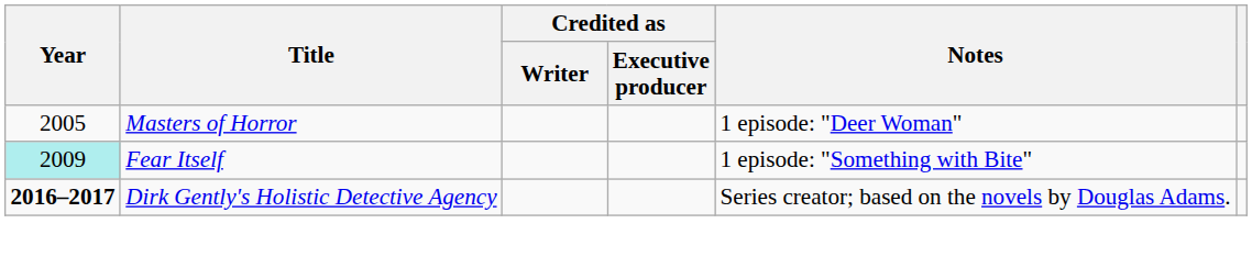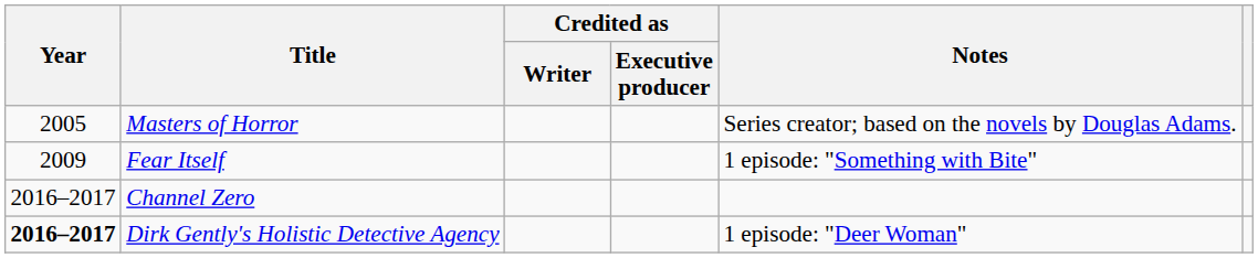 <table class="wikitable" style="text-align:center; margin-right:auto; margin-right:auto">
 <tr>
 <th rowspan="2">Year</th>
 <th rowspan="2">Title</th>
 <th colspan="2">Credited as</th>
 <th rowspan="2">Notes</th>
 <th rowspan="2"></th>
 </tr>
 <tr>
 <th style="width:65px;">Writer</th>
 <th style="width:65px;">Executive producer</th>
 </tr>
 <tr>
 <td>2005</td>
 <td style="text-align:left;"><em><a href='#'>Masters of Horror</a></em></td>
 <td></td>
 <td></td>
-<td style="text-align:left;">1 episode: "<a href='#'>Deer Woman</a>"</td>
+<td style="text-align:left;">Series creator; based on the <a href='#'>novels</a> by <a href='#'>Douglas Adams</a>.</td>
 <td></td>
 </tr>
 <tr>
-<td style="background: paleturquoise;">2009</td>
+<td>2009</td>
 <td style="text-align:left;"><em><a href='#'>Fear Itself</a></em></td>
 <td></td>
 <td></td>
 <td style="text-align:left;">1 episode: "<a href='#'>Something with Bite</a>"</td>
 <td></td>
 </tr>
 <tr>
+<td>2016–2017</td>
+<td style="text-align:left;"><em><a href='#'>Channel Zero</a></em></td>
+<td></td>
+<td></td>
+<td style="text-align:left;"></td>
+<td></td>
+</tr>
+<tr>
 <td><strong>2016–2017</strong></td>
 <td style="text-align:left;"><em><a href='#'>Dirk Gently's Holistic Detective Agency</a></em></td>
 <td></td>
 <td></td>
-<td style="text-align:left;">Series creator; based on the <a href='#'>novels</a> by <a href='#'>Douglas Adams</a>.</td>
+<td style="text-align:left;">1 episode: "<a href='#'>Deer Woman</a>"</td>
 <td></td>
 </tr>
 </table>
